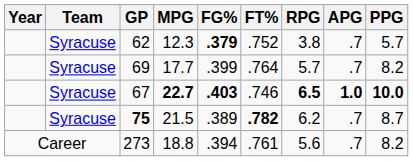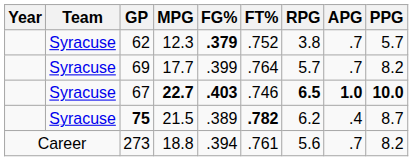 <table class="wikitable sortable" style="font-size:95%; text-align:right;">
 <tr>
 <th>Year</th>
 <th>Team</th>
 <th>GP</th>
 <th>MPG</th>
 <th>FG%</th>
 <th>FT%</th>
 <th>RPG</th>
 <th>APG</th>
 <th>PPG</th>
 </tr>
 <tr>
 <td style="text-align:left;"></td>
 <td style="text-align:left;"><a href='#'>Syracuse</a></td>
 <td>62</td>
 <td>12.3</td>
 <td><strong>.379</strong></td>
 <td>.752</td>
 <td>3.8</td>
 <td>.7</td>
 <td>5.7</td>
 </tr>
 <tr>
 <td style="text-align:left;"></td>
 <td style="text-align:left;"><a href='#'>Syracuse</a></td>
 <td>69</td>
 <td>17.7</td>
 <td>.399</td>
 <td>.764</td>
 <td>5.7</td>
 <td>.7</td>
 <td>8.2</td>
 </tr>
 <tr>
 <td style="text-align:left;"></td>
 <td style="text-align:left;"><a href='#'>Syracuse</a></td>
 <td>67</td>
 <td><strong>22.7</strong></td>
 <td><strong>.403</strong></td>
 <td>.746</td>
 <td><strong>6.5</strong></td>
 <td><strong>1.0</strong></td>
 <td><strong>10.0</strong></td>
 </tr>
 <tr>
 <td style="text-align:left;"></td>
 <td style="text-align:left;"><a href='#'>Syracuse</a></td>
 <td><strong>75</strong></td>
 <td>21.5</td>
 <td>.389</td>
 <td><strong>.782</strong></td>
 <td>6.2</td>
-<td>.7</td>
+<td>.4</td>
 <td>8.7</td>
 </tr>
 <tr>
 <td colspan="2" style="text-align:center;">Career</td>
 <td>273</td>
 <td>18.8</td>
 <td>.394</td>
 <td>.761</td>
 <td>5.6</td>
 <td>.7</td>
 <td>8.2</td>
 </tr>
 </table>
